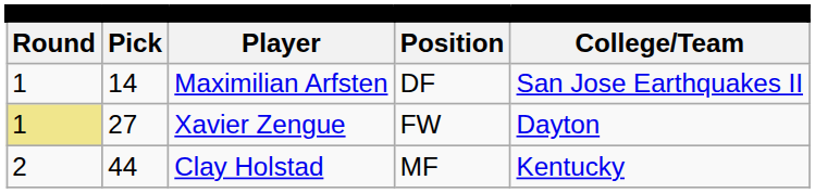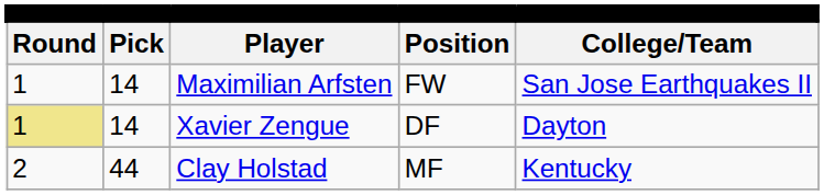 <table class="wikitable sortable" style="text-align:center; font-size:90%; text-align:left;">
 <tr style="border-spacing: 2px; border: 2px solid black;">
 <td colspan="7" bgcolor="#000000" color="#000000" border="#FED000" align="center"><strong></strong></td>
 </tr>
 <tr>
 <th><strong>Round</strong></th>
 <th><strong>Pick</strong></th>
 <th><strong>Player</strong></th>
 <th><strong>Position</strong></th>
 <th><strong>College/Team</strong></th>
 </tr>
 <tr>
 <td>1</td>
 <td>14</td>
 <td> <a href='#'>Maximilian Arfsten</a></td>
-<td>DF</td>
+<td>FW</td>
 <td><a href='#'>San Jose Earthquakes II</a></td>
 </tr>
 <tr>
 <td style="background: khaki;">1</td>
-<td>27</td>
+<td>14</td>
 <td> <a href='#'>Xavier Zengue</a></td>
-<td>FW</td>
+<td>DF</td>
 <td><a href='#'>Dayton</a></td>
 </tr>
 <tr>
 <td>2</td>
 <td>44</td>
 <td> <a href='#'>Clay Holstad</a></td>
 <td>MF</td>
 <td><a href='#'>Kentucky</a></td>
 </tr>
 </table>
